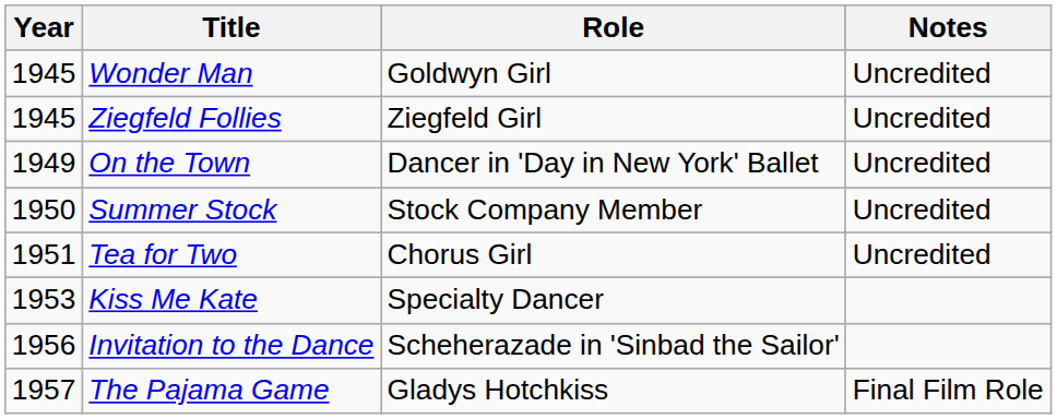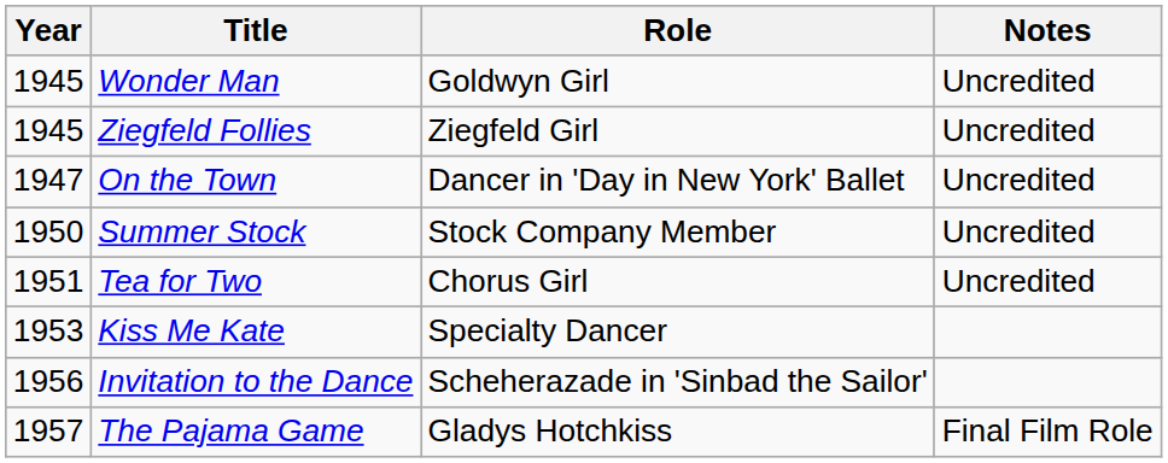 <table class="wikitable">
 <tr>
 <th>Year</th>
 <th>Title</th>
 <th>Role</th>
 <th>Notes</th>
 </tr>
 <tr>
 <td>1945</td>
 <td><em><a href='#'>Wonder Man</a></em></td>
 <td>Goldwyn Girl</td>
 <td>Uncredited</td>
 </tr>
 <tr>
 <td>1945</td>
 <td><em><a href='#'>Ziegfeld Follies</a></em></td>
 <td>Ziegfeld Girl</td>
 <td>Uncredited</td>
 </tr>
 <tr>
-<td>1949</td>
+<td>1947</td>
 <td><em><a href='#'>On the Town</a></em></td>
 <td>Dancer in 'Day in New York' Ballet</td>
 <td>Uncredited</td>
 </tr>
 <tr>
 <td>1950</td>
 <td><em><a href='#'>Summer Stock</a></em></td>
 <td>Stock Company Member</td>
 <td>Uncredited</td>
 </tr>
 <tr>
 <td>1951</td>
 <td><em><a href='#'>Tea for Two</a></em></td>
 <td>Chorus Girl</td>
 <td>Uncredited</td>
 </tr>
 <tr>
 <td>1953</td>
 <td><em><a href='#'>Kiss Me Kate</a></em></td>
 <td>Specialty Dancer</td>
 <td></td>
 </tr>
 <tr>
 <td>1956</td>
 <td><em><a href='#'>Invitation to the Dance</a></em></td>
 <td>Scheherazade in 'Sinbad the Sailor'</td>
 <td></td>
 </tr>
 <tr>
 <td>1957</td>
 <td><em><a href='#'>The Pajama Game</a></em></td>
 <td>Gladys Hotchkiss</td>
 <td>Final Film Role</td>
 </tr>
 </table>
